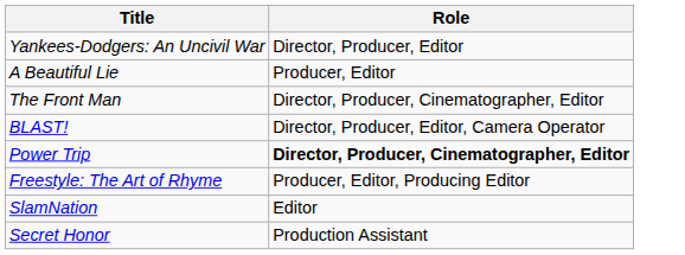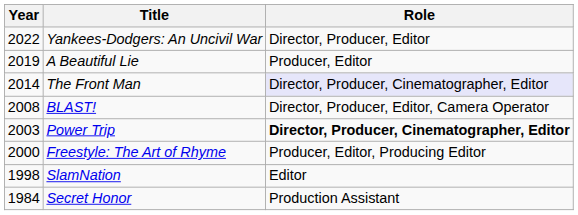 <table class="wikitable">
 <tr>
+<th>Year</th>
 <th>Title</th>
 <th>Role</th>
 </tr>
 <tr>
+<td>2022</td>
 <td><em>Yankees-Dodgers: An Uncivil War</em></td>
 <td>Director, Producer, Editor</td>
 </tr>
 <tr>
+<td>2019</td>
 <td><em>A Beautiful Lie</em></td>
 <td>Producer, Editor</td>
 </tr>
 <tr>
+<td>2014</td>
 <td><em>The Front Man</em></td>
-<td>Director, Producer, Cinematographer, Editor</td>
+<td style="background: lavender;">Director, Producer, Cinematographer, Editor</td>
 </tr>
 <tr>
+<td>2008</td>
 <td><em><a href='#'>BLAST!</a></em></td>
 <td>Director, Producer, Editor, Camera Operator</td>
 </tr>
 <tr>
+<td>2003</td>
 <td><em><a href='#'>Power Trip</a></em></td>
 <td><strong>Director, Producer, Cinematographer, Editor</strong></td>
 </tr>
 <tr>
+<td>2000</td>
 <td><em><a href='#'>Freestyle: The Art of Rhyme</a></em></td>
 <td>Producer, Editor, Producing Editor</td>
 </tr>
 <tr>
+<td>1998</td>
 <td><em><a href='#'>SlamNation</a></em></td>
 <td>Editor</td>
 </tr>
 <tr>
+<td>1984</td>
 <td><em><a href='#'>Secret Honor</a></em></td>
 <td>Production Assistant</td>
 </tr>
 </table>
